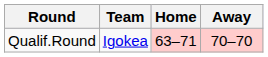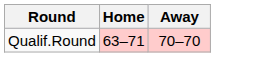 <table class="wikitable" style="text-align: left; font-size:95%">
 <tr bgcolor="#ccccff">
 <th>Round</th>
-<th>Team</th>
 <th>Home</th>
 <th>  Away  </th>
 </tr>
 <tr>
 <td>Qualif.Round</td>
-<td> <a href='#'>Igokea</a></td>
 <td align="center" bgcolor=#FFCCCC>63–71</td>
 <td align="center" bgcolor=#FFCCCC>70–70</td>
 </tr>
 </table>
